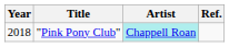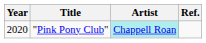 <table class="wikitable">
 <tr>
 <th>Year</th>
 <th>Title</th>
 <th>Artist</th>
 <th>Ref.</th>
 </tr>
 <tr>
-<td>2018</td>
+<td>2020</td>
 <td>"<a href='#'>Pink Pony Club</a>"</td>
 <td style="background: paleturquoise;"><a href='#'>Chappell Roan</a></td>
 <td style="text-align: center;"></td>
 </tr>
 </table>
